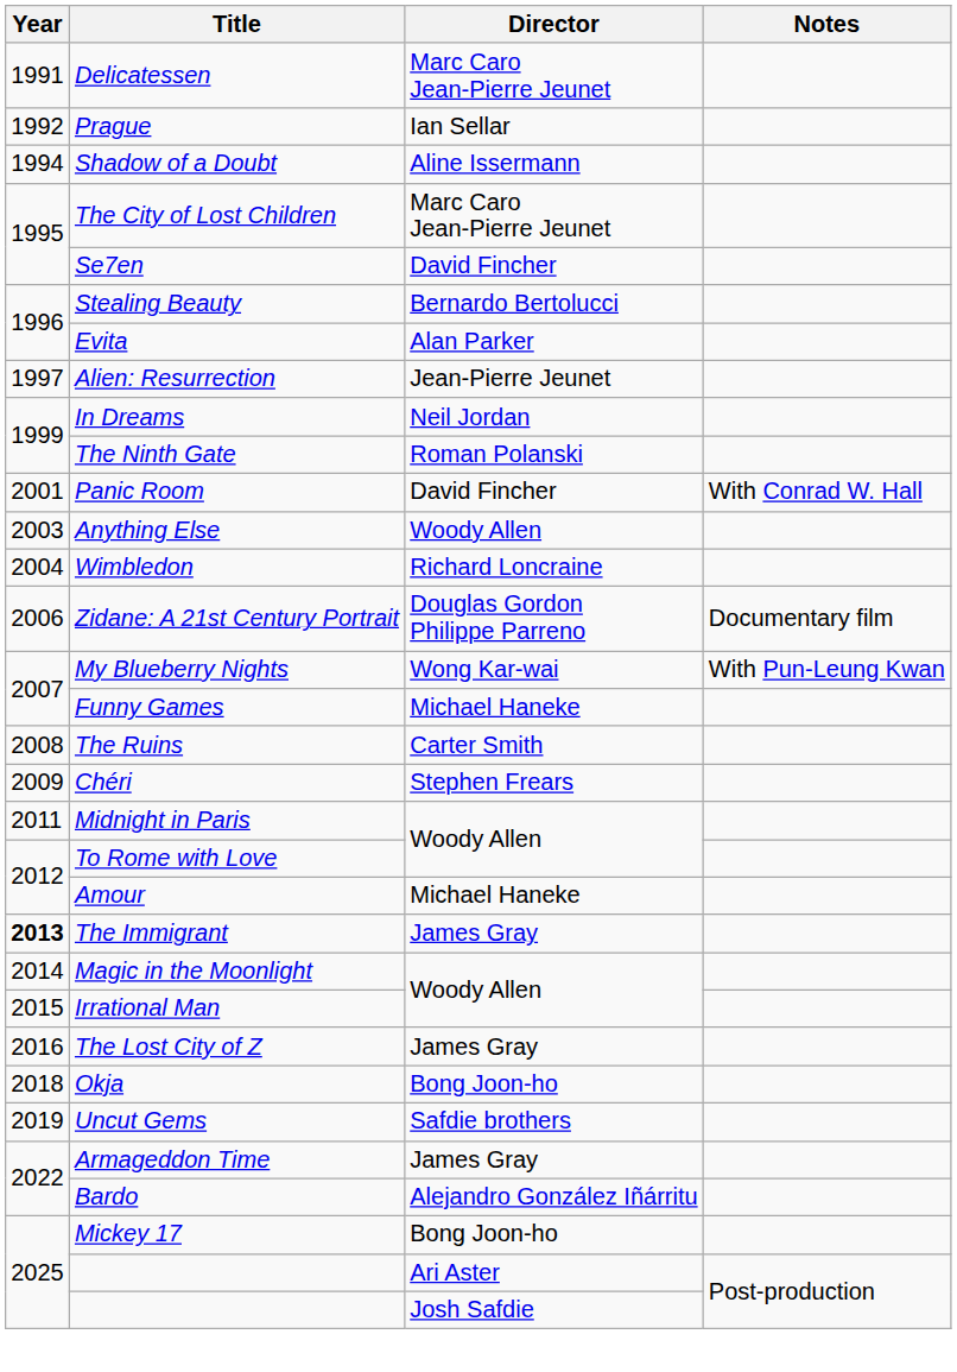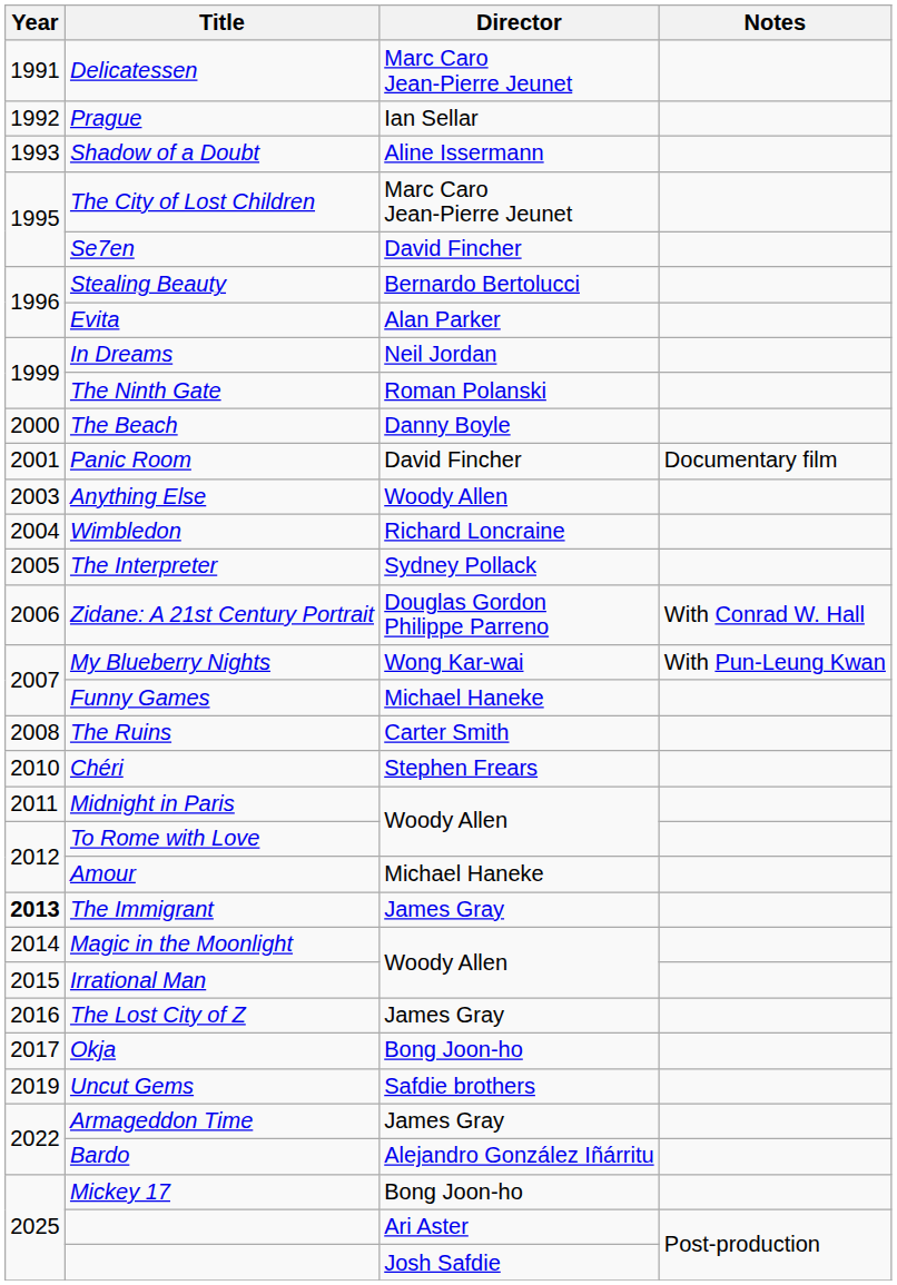 <table class="wikitable">
 <tr>
 <th>Year</th>
 <th>Title</th>
 <th>Director</th>
 <th>Notes</th>
 </tr>
 <tr>
 <td>1991</td>
 <td><em><a href='#'>Delicatessen</a></em></td>
 <td><a href='#'>Marc Caro</a><br><a href='#'>Jean-Pierre Jeunet</a></td>
 <td></td>
 </tr>
 <tr>
 <td>1992</td>
 <td><em><a href='#'>Prague</a></em></td>
 <td>Ian Sellar</td>
 <td></td>
 </tr>
 <tr>
-<td>1994</td>
+<td>1993</td>
 <td><em><a href='#'>Shadow of a Doubt</a></em></td>
 <td><a href='#'>Aline Issermann</a></td>
 <td></td>
 </tr>
 <tr>
 <td rowspan=2>1995</td>
 <td><em><a href='#'>The City of Lost Children</a></em></td>
 <td>Marc Caro<br>Jean-Pierre Jeunet</td>
 <td></td>
 </tr>
 <tr>
 <td><em><a href='#'>Se7en</a></em></td>
 <td><a href='#'>David Fincher</a></td>
 <td></td>
 </tr>
 <tr>
 <td rowspan=2>1996</td>
 <td><em><a href='#'>Stealing Beauty</a></em></td>
 <td><a href='#'>Bernardo Bertolucci</a></td>
 <td></td>
 </tr>
 <tr>
 <td><em><a href='#'>Evita</a></em></td>
 <td><a href='#'>Alan Parker</a></td>
 <td></td>
 </tr>
 <tr>
-<td>1997</td>
-<td><em><a href='#'>Alien: Resurrection</a></em></td>
-<td>Jean-Pierre Jeunet</td>
-<td></td>
-</tr>
-<tr>
 <td rowspan=2>1999</td>
 <td><em><a href='#'>In Dreams</a></em></td>
 <td><a href='#'>Neil Jordan</a></td>
 <td></td>
 </tr>
 <tr>
 <td><em><a href='#'>The Ninth Gate</a></em></td>
 <td><a href='#'>Roman Polanski</a></td>
 <td></td>
 </tr>
 <tr>
+<td>2000</td>
+<td><em><a href='#'>The Beach</a></em></td>
+<td><a href='#'>Danny Boyle</a></td>
+<td></td>
+</tr>
+<tr>
 <td>2001</td>
 <td><em><a href='#'>Panic Room</a></em></td>
 <td>David Fincher</td>
-<td>With <a href='#'>Conrad W. Hall</a></td>
+<td>Documentary film</td>
 </tr>
 <tr>
 <td>2003</td>
 <td><em><a href='#'>Anything Else</a></em></td>
 <td><a href='#'>Woody Allen</a></td>
 <td></td>
 </tr>
 <tr>
 <td>2004</td>
 <td><em><a href='#'>Wimbledon</a></em></td>
 <td><a href='#'>Richard Loncraine</a></td>
 <td></td>
 </tr>
 <tr>
+<td>2005</td>
+<td><em><a href='#'>The Interpreter</a></em></td>
+<td><a href='#'>Sydney Pollack</a></td>
+<td></td>
+</tr>
+<tr>
 <td>2006</td>
 <td><em><a href='#'>Zidane: A 21st Century Portrait</a></em></td>
 <td><a href='#'>Douglas Gordon</a><br><a href='#'>Philippe Parreno</a></td>
-<td>Documentary film</td>
+<td>With <a href='#'>Conrad W. Hall</a></td>
 </tr>
 <tr>
 <td rowspan=2>2007</td>
 <td><em><a href='#'>My Blueberry Nights</a></em></td>
 <td><a href='#'>Wong Kar-wai</a></td>
 <td>With <a href='#'>Pun-Leung Kwan</a></td>
 </tr>
 <tr>
 <td><em><a href='#'>Funny Games</a></em></td>
 <td><a href='#'>Michael Haneke</a></td>
 <td></td>
 </tr>
 <tr>
 <td>2008</td>
 <td><em><a href='#'>The Ruins</a></em></td>
 <td><a href='#'>Carter Smith</a></td>
 <td></td>
 </tr>
 <tr>
-<td>2009</td>
+<td>2010</td>
 <td><em><a href='#'>Chéri</a></em></td>
 <td><a href='#'>Stephen Frears</a></td>
 <td></td>
 </tr>
 <tr>
 <td>2011</td>
 <td><em><a href='#'>Midnight in Paris</a></em></td>
 <td rowspan=2>Woody Allen</td>
 <td></td>
 </tr>
 <tr>
 <td rowspan=2>2012</td>
 <td><em><a href='#'>To Rome with Love</a></em></td>
 <td></td>
 </tr>
 <tr>
 <td><em><a href='#'>Amour</a></em></td>
 <td>Michael Haneke</td>
 <td></td>
 </tr>
 <tr>
 <td><strong>2013</strong></td>
 <td><em><a href='#'>The Immigrant</a></em></td>
 <td><a href='#'>James Gray</a></td>
 <td></td>
 </tr>
 <tr>
 <td>2014</td>
 <td><em><a href='#'>Magic in the Moonlight</a></em></td>
 <td rowspan=2>Woody Allen</td>
 <td></td>
 </tr>
 <tr>
 <td>2015</td>
 <td><em><a href='#'>Irrational Man</a></em></td>
 <td></td>
 </tr>
 <tr>
 <td>2016</td>
 <td><em><a href='#'>The Lost City of Z</a></em></td>
 <td>James Gray</td>
 <td></td>
 </tr>
 <tr>
-<td>2018</td>
+<td>2017</td>
 <td><em><a href='#'>Okja</a></em></td>
 <td><a href='#'>Bong Joon-ho</a></td>
 <td></td>
 </tr>
 <tr>
 <td>2019</td>
 <td><em><a href='#'>Uncut Gems</a></em></td>
 <td><a href='#'>Safdie brothers</a></td>
 <td></td>
 </tr>
 <tr>
 <td rowspan=2>2022</td>
 <td><em><a href='#'>Armageddon Time</a></em></td>
 <td>James Gray</td>
 <td></td>
 </tr>
 <tr>
 <td><em><a href='#'>Bardo</a></em></td>
 <td><a href='#'>Alejandro González Iñárritu</a></td>
 <td></td>
 </tr>
 <tr>
 <td rowspan=3>2025</td>
 <td><em><a href='#'>Mickey 17</a></em></td>
 <td>Bong Joon-ho</td>
 <td></td>
 </tr>
 <tr>
 <td></td>
 <td><a href='#'>Ari Aster</a></td>
 <td rowspan=2>Post-production</td>
 </tr>
 <tr>
 <td></td>
 <td><a href='#'>Josh Safdie</a></td>
 </tr>
 </table>
